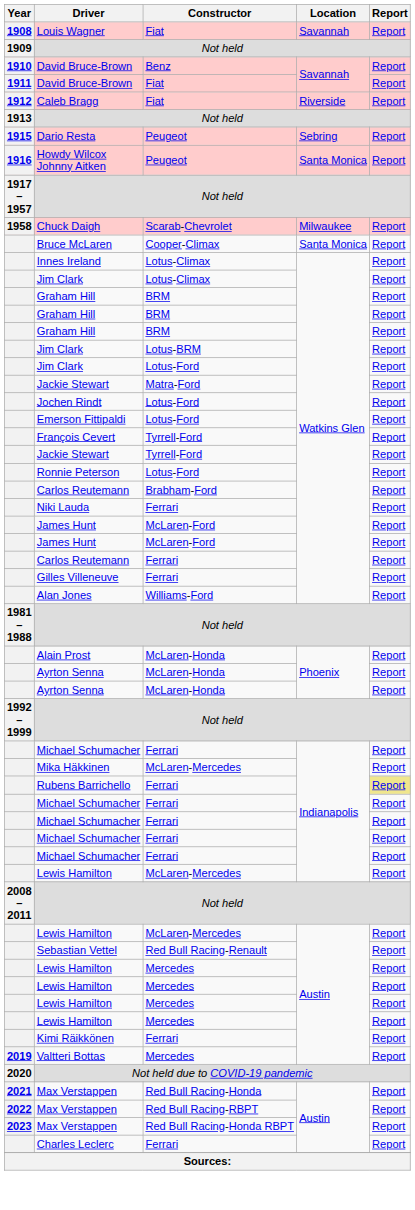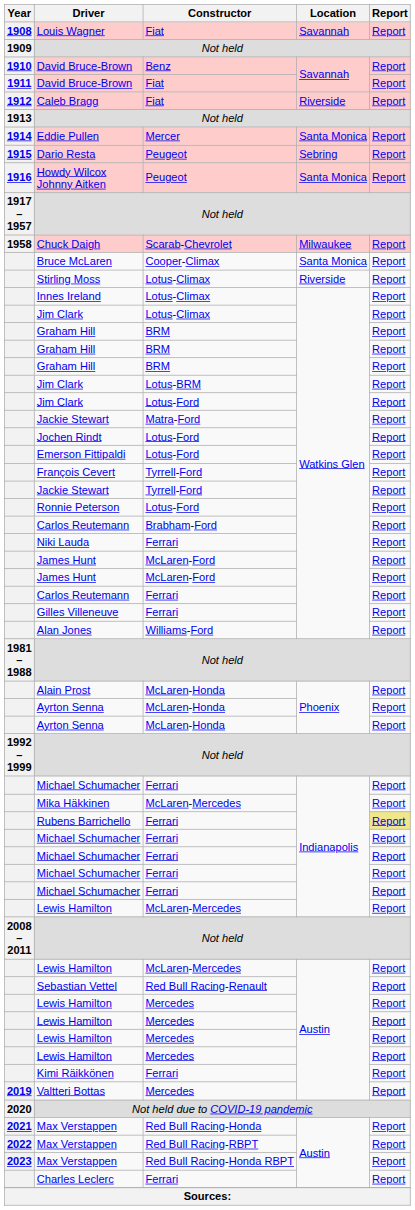 <table class="wikitable" style="font-size: 95%;">
 <tr>
 <th>Year</th>
 <th>Driver</th>
 <th>Constructor</th>
 <th>Location</th>
 <th>Report</th>
 </tr>
 <tr style="background:#fcc;">
 <th><a href='#'>1908</a></th>
 <td> <a href='#'>Louis Wagner</a></td>
 <td><a href='#'>Fiat</a></td>
 <td><a href='#'>Savannah</a></td>
 <td><a href='#'>Report</a></td>
 </tr>
 <tr style="background:#ddd;">
 <th>1909</th>
 <td colspan="4" align="center"><em>Not held</em></td>
 </tr>
 <tr style="background:#fcc;">
 <th><a href='#'>1910</a></th>
 <td> <a href='#'>David Bruce-Brown</a></td>
 <td><a href='#'>Benz</a></td>
 <td rowspan="2"><a href='#'>Savannah</a></td>
 <td><a href='#'>Report</a></td>
 </tr>
 <tr style="background:#fcc;">
 <th><a href='#'>1911</a></th>
 <td> <a href='#'>David Bruce-Brown</a></td>
 <td><a href='#'>Fiat</a></td>
 <td><a href='#'>Report</a></td>
 </tr>
 <tr style="background:#fcc;">
 <th><a href='#'>1912</a></th>
 <td> <a href='#'>Caleb Bragg</a></td>
 <td><a href='#'>Fiat</a></td>
 <td><a href='#'>Riverside</a></td>
 <td><a href='#'>Report</a></td>
 </tr>
 <tr style="background:#ddd;">
 <th>1913</th>
 <td colspan="4" align="center"><em>Not held</em></td>
 </tr>
 <tr style="background:#fcc;">
+<th><a href='#'>1914</a></th>
+<td> <a href='#'>Eddie Pullen</a></td>
+<td><a href='#'>Mercer</a></td>
+<td><a href='#'>Santa Monica</a></td>
+<td><a href='#'>Report</a></td>
+</tr>
+<tr style="background:#fcc;">
 <th><a href='#'>1915</a></th>
 <td> <a href='#'>Dario Resta</a></td>
 <td><a href='#'>Peugeot</a></td>
 <td><a href='#'>Sebring</a></td>
 <td><a href='#'>Report</a></td>
 </tr>
 <tr style="background:#fcc;">
 <th><a href='#'>1916</a></th>
 <td> <a href='#'>Howdy Wilcox</a><br> <a href='#'>Johnny Aitken</a></td>
 <td><a href='#'>Peugeot</a></td>
 <td><a href='#'>Santa Monica</a></td>
 <td><a href='#'>Report</a></td>
 </tr>
 <tr style="background:#ddd;">
 <th>1917<br>–<br>1957</th>
 <td colspan="4" align="center"><em>Not held</em></td>
 </tr>
 <tr style="background:#fcc;">
 <th>1958</th>
 <td> <a href='#'>Chuck Daigh</a></td>
 <td><a href='#'>Scarab</a>-<a href='#'>Chevrolet</a></td>
 <td><a href='#'>Milwaukee</a></td>
 <td><a href='#'>Report</a></td>
 </tr>
 <tr>
 <th></th>
 <td> <a href='#'>Bruce McLaren</a></td>
 <td><a href='#'>Cooper</a>-<a href='#'>Climax</a></td>
 <td><a href='#'>Santa Monica</a></td>
+<td><a href='#'>Report</a></td>
+</tr>
+<tr>
+<th></th>
+<td> <a href='#'>Stirling Moss</a></td>
+<td><a href='#'>Lotus</a>-<a href='#'>Climax</a></td>
+<td><a href='#'>Riverside</a></td>
 <td><a href='#'>Report</a></td>
 </tr>
 <tr>
 <th></th>
 <td> <a href='#'>Innes Ireland</a></td>
 <td><a href='#'>Lotus</a>-<a href='#'>Climax</a></td>
 <td rowspan="20"><a href='#'>Watkins Glen</a></td>
 <td><a href='#'>Report</a></td>
 </tr>
 <tr>
 <th></th>
 <td> <a href='#'>Jim Clark</a></td>
 <td><a href='#'>Lotus</a>-<a href='#'>Climax</a></td>
 <td><a href='#'>Report</a></td>
 </tr>
 <tr>
 <th></th>
 <td> <a href='#'>Graham Hill</a></td>
 <td><a href='#'>BRM</a></td>
 <td><a href='#'>Report</a></td>
 </tr>
 <tr>
 <th></th>
 <td> <a href='#'>Graham Hill</a></td>
 <td><a href='#'>BRM</a></td>
 <td><a href='#'>Report</a></td>
 </tr>
 <tr>
 <th></th>
 <td> <a href='#'>Graham Hill</a></td>
 <td><a href='#'>BRM</a></td>
 <td><a href='#'>Report</a></td>
 </tr>
 <tr>
 <th></th>
 <td> <a href='#'>Jim Clark</a></td>
 <td><a href='#'>Lotus</a>-<a href='#'>BRM</a></td>
 <td><a href='#'>Report</a></td>
 </tr>
 <tr>
 <th></th>
 <td> <a href='#'>Jim Clark</a></td>
 <td><a href='#'>Lotus</a>-<a href='#'>Ford</a></td>
 <td><a href='#'>Report</a></td>
 </tr>
 <tr>
 <th></th>
 <td> <a href='#'>Jackie Stewart</a></td>
 <td><a href='#'>Matra</a>-<a href='#'>Ford</a></td>
 <td><a href='#'>Report</a></td>
 </tr>
 <tr>
 <th></th>
 <td> <a href='#'>Jochen Rindt</a></td>
 <td><a href='#'>Lotus</a>-<a href='#'>Ford</a></td>
 <td><a href='#'>Report</a></td>
 </tr>
 <tr>
 <th></th>
 <td> <a href='#'>Emerson Fittipaldi</a></td>
 <td><a href='#'>Lotus</a>-<a href='#'>Ford</a></td>
 <td><a href='#'>Report</a></td>
 </tr>
 <tr>
 <th></th>
 <td> <a href='#'>François Cevert</a></td>
 <td><a href='#'>Tyrrell</a>-<a href='#'>Ford</a></td>
 <td><a href='#'>Report</a></td>
 </tr>
 <tr>
 <th></th>
 <td> <a href='#'>Jackie Stewart</a></td>
 <td><a href='#'>Tyrrell</a>-<a href='#'>Ford</a></td>
 <td><a href='#'>Report</a></td>
 </tr>
 <tr>
 <th></th>
 <td> <a href='#'>Ronnie Peterson</a></td>
 <td><a href='#'>Lotus</a>-<a href='#'>Ford</a></td>
 <td><a href='#'>Report</a></td>
 </tr>
 <tr>
 <th></th>
 <td> <a href='#'>Carlos Reutemann</a></td>
 <td><a href='#'>Brabham</a>-<a href='#'>Ford</a></td>
 <td><a href='#'>Report</a></td>
 </tr>
 <tr>
 <th></th>
 <td> <a href='#'>Niki Lauda</a></td>
 <td><a href='#'>Ferrari</a></td>
 <td><a href='#'>Report</a></td>
 </tr>
 <tr>
 <th></th>
 <td> <a href='#'>James Hunt</a></td>
 <td><a href='#'>McLaren</a>-<a href='#'>Ford</a></td>
 <td><a href='#'>Report</a></td>
 </tr>
 <tr>
 <th></th>
 <td> <a href='#'>James Hunt</a></td>
 <td><a href='#'>McLaren</a>-<a href='#'>Ford</a></td>
 <td><a href='#'>Report</a></td>
 </tr>
 <tr>
 <th></th>
 <td> <a href='#'>Carlos Reutemann</a></td>
 <td><a href='#'>Ferrari</a></td>
 <td><a href='#'>Report</a></td>
 </tr>
 <tr>
 <th></th>
 <td> <a href='#'>Gilles Villeneuve</a></td>
 <td><a href='#'>Ferrari</a></td>
 <td><a href='#'>Report</a></td>
 </tr>
 <tr>
 <th></th>
 <td> <a href='#'>Alan Jones</a></td>
 <td><a href='#'>Williams</a>-<a href='#'>Ford</a></td>
 <td><a href='#'>Report</a></td>
 </tr>
 <tr style="background:#ddd;">
 <th>1981<br>–<br>1988</th>
 <td colspan="4" align="center"><em>Not held</em></td>
 </tr>
 <tr>
 <th></th>
 <td> <a href='#'>Alain Prost</a></td>
 <td><a href='#'>McLaren</a>-<a href='#'>Honda</a></td>
 <td rowspan="3"><a href='#'>Phoenix</a></td>
 <td><a href='#'>Report</a></td>
 </tr>
 <tr>
 <th></th>
 <td> <a href='#'>Ayrton Senna</a></td>
 <td><a href='#'>McLaren</a>-<a href='#'>Honda</a></td>
 <td><a href='#'>Report</a></td>
 </tr>
 <tr>
 <th></th>
 <td> <a href='#'>Ayrton Senna</a></td>
 <td><a href='#'>McLaren</a>-<a href='#'>Honda</a></td>
 <td><a href='#'>Report</a></td>
 </tr>
 <tr style="background:#ddd;">
 <th>1992<br>–<br>1999</th>
 <td colspan="4" align="center"><em>Not held</em></td>
 </tr>
 <tr>
 <th></th>
 <td> <a href='#'>Michael Schumacher</a></td>
 <td><a href='#'>Ferrari</a></td>
 <td rowspan="8"><a href='#'>Indianapolis</a></td>
 <td><a href='#'>Report</a></td>
 </tr>
 <tr>
 <th></th>
 <td> <a href='#'>Mika Häkkinen</a></td>
 <td><a href='#'>McLaren</a>-<a href='#'>Mercedes</a></td>
 <td><a href='#'>Report</a></td>
 </tr>
 <tr>
 <th></th>
 <td> <a href='#'>Rubens Barrichello</a></td>
 <td><a href='#'>Ferrari</a></td>
 <td style="background: khaki;"><a href='#'>Report</a></td>
 </tr>
 <tr>
 <th></th>
 <td> <a href='#'>Michael Schumacher</a></td>
 <td><a href='#'>Ferrari</a></td>
 <td><a href='#'>Report</a></td>
 </tr>
 <tr>
 <th></th>
 <td> <a href='#'>Michael Schumacher</a></td>
 <td><a href='#'>Ferrari</a></td>
 <td><a href='#'>Report</a></td>
 </tr>
 <tr>
 <th></th>
 <td> <a href='#'>Michael Schumacher</a></td>
 <td><a href='#'>Ferrari</a></td>
 <td><a href='#'>Report</a></td>
 </tr>
 <tr>
 <th></th>
 <td> <a href='#'>Michael Schumacher</a></td>
 <td><a href='#'>Ferrari</a></td>
 <td><a href='#'>Report</a></td>
 </tr>
 <tr>
 <th></th>
 <td> <a href='#'>Lewis Hamilton</a></td>
 <td><a href='#'>McLaren</a>-<a href='#'>Mercedes</a></td>
 <td><a href='#'>Report</a></td>
 </tr>
 <tr style="background:#ddd;">
 <th>2008<br>–<br>2011</th>
 <td colspan="4" align="center"><em>Not held</em></td>
 </tr>
 <tr>
 <th></th>
 <td> <a href='#'>Lewis Hamilton</a></td>
 <td><a href='#'>McLaren</a>-<a href='#'>Mercedes</a></td>
 <td rowspan="8"><a href='#'>Austin</a></td>
 <td><a href='#'>Report</a></td>
 </tr>
 <tr>
 <th></th>
 <td> <a href='#'>Sebastian Vettel</a></td>
 <td><a href='#'>Red Bull Racing</a>-<a href='#'>Renault</a></td>
 <td><a href='#'>Report</a></td>
 </tr>
 <tr>
 <th></th>
 <td> <a href='#'>Lewis Hamilton</a></td>
 <td><a href='#'>Mercedes</a></td>
 <td><a href='#'>Report</a></td>
 </tr>
 <tr>
 <th></th>
 <td> <a href='#'>Lewis Hamilton</a></td>
 <td><a href='#'>Mercedes</a></td>
 <td><a href='#'>Report</a></td>
 </tr>
 <tr>
 <th></th>
 <td> <a href='#'>Lewis Hamilton</a></td>
 <td><a href='#'>Mercedes</a></td>
 <td><a href='#'>Report</a></td>
 </tr>
 <tr>
 <th></th>
 <td> <a href='#'>Lewis Hamilton</a></td>
 <td><a href='#'>Mercedes</a></td>
 <td><a href='#'>Report</a></td>
 </tr>
 <tr>
 <th></th>
 <td> <a href='#'>Kimi Räikkönen</a></td>
 <td><a href='#'>Ferrari</a></td>
 <td><a href='#'>Report</a></td>
 </tr>
 <tr>
 <th><a href='#'>2019</a></th>
 <td> <a href='#'>Valtteri Bottas</a></td>
 <td><a href='#'>Mercedes</a></td>
 <td><a href='#'>Report</a></td>
 </tr>
 <tr style="background:#ddd;">
 <th>2020</th>
 <td colspan="4" align="center"><em>Not held due to <a href='#'>COVID-19 pandemic</a></em></td>
 </tr>
 <tr>
 <th><a href='#'>2021</a></th>
 <td> <a href='#'>Max Verstappen</a></td>
 <td><a href='#'>Red Bull Racing</a>-<a href='#'>Honda</a></td>
 <td rowspan="4"><a href='#'>Austin</a></td>
 <td><a href='#'>Report</a></td>
 </tr>
 <tr>
 <th><a href='#'>2022</a></th>
 <td> <a href='#'>Max Verstappen</a></td>
 <td><a href='#'>Red Bull Racing</a>-<a href='#'>RBPT</a></td>
 <td><a href='#'>Report</a></td>
 </tr>
 <tr>
 <th><a href='#'>2023</a></th>
 <td> <a href='#'>Max Verstappen</a></td>
 <td><a href='#'>Red Bull Racing</a>-<a href='#'>Honda RBPT</a></td>
 <td><a href='#'>Report</a></td>
 </tr>
 <tr>
 <th></th>
 <td> <a href='#'>Charles Leclerc</a></td>
 <td><a href='#'>Ferrari</a></td>
 <td><a href='#'>Report</a></td>
 </tr>
 <tr style="background:#ddd;">
 </tr>
 <tr>
 <th colspan=5>Sources:</th>
 </tr>
 </table>
